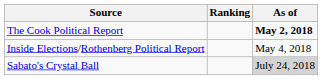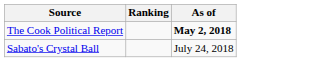 <table class="wikitable">
 <tr>
 <th>Source</th>
 <th>Ranking</th>
 <th>As of</th>
 </tr>
 <tr>
 <td><a href='#'>The Cook Political Report</a></td>
 <td></td>
 <td><strong>May 2, 2018</strong></td>
 </tr>
 <tr>
-<td><a href='#'>Inside Elections</a>/<a href='#'>Rothenberg Political Report</a></td>
-<td></td>
-<td>May 4, 2018</td>
-</tr>
-<tr>
 <td><a href='#'>Sabato's Crystal Ball</a></td>
 <td style="background"></td>
-<td style="background: lightgrey;">July 24, 2018</td>
+<td>July 24, 2018</td>
 </tr>
 </table>
